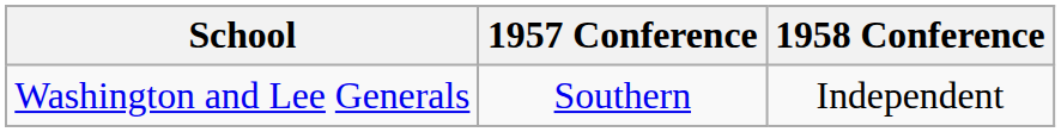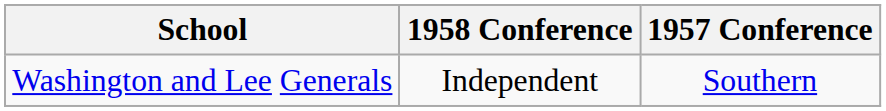 <table class="wikitable sortable">
 <tr>
 <th>School</th>
+<th>1958 Conference</th>
 <th>1957 Conference</th>
-<th>1958 Conference</th>
 </tr>
 <tr style="text-align:center;">
 <td><a href='#'>Washington and Lee</a> <a href='#'>Generals</a></td>
+<td>Independent</td>
 <td><a href='#'>Southern</a></td>
-<td>Independent</td>
 </tr>
 </table>
